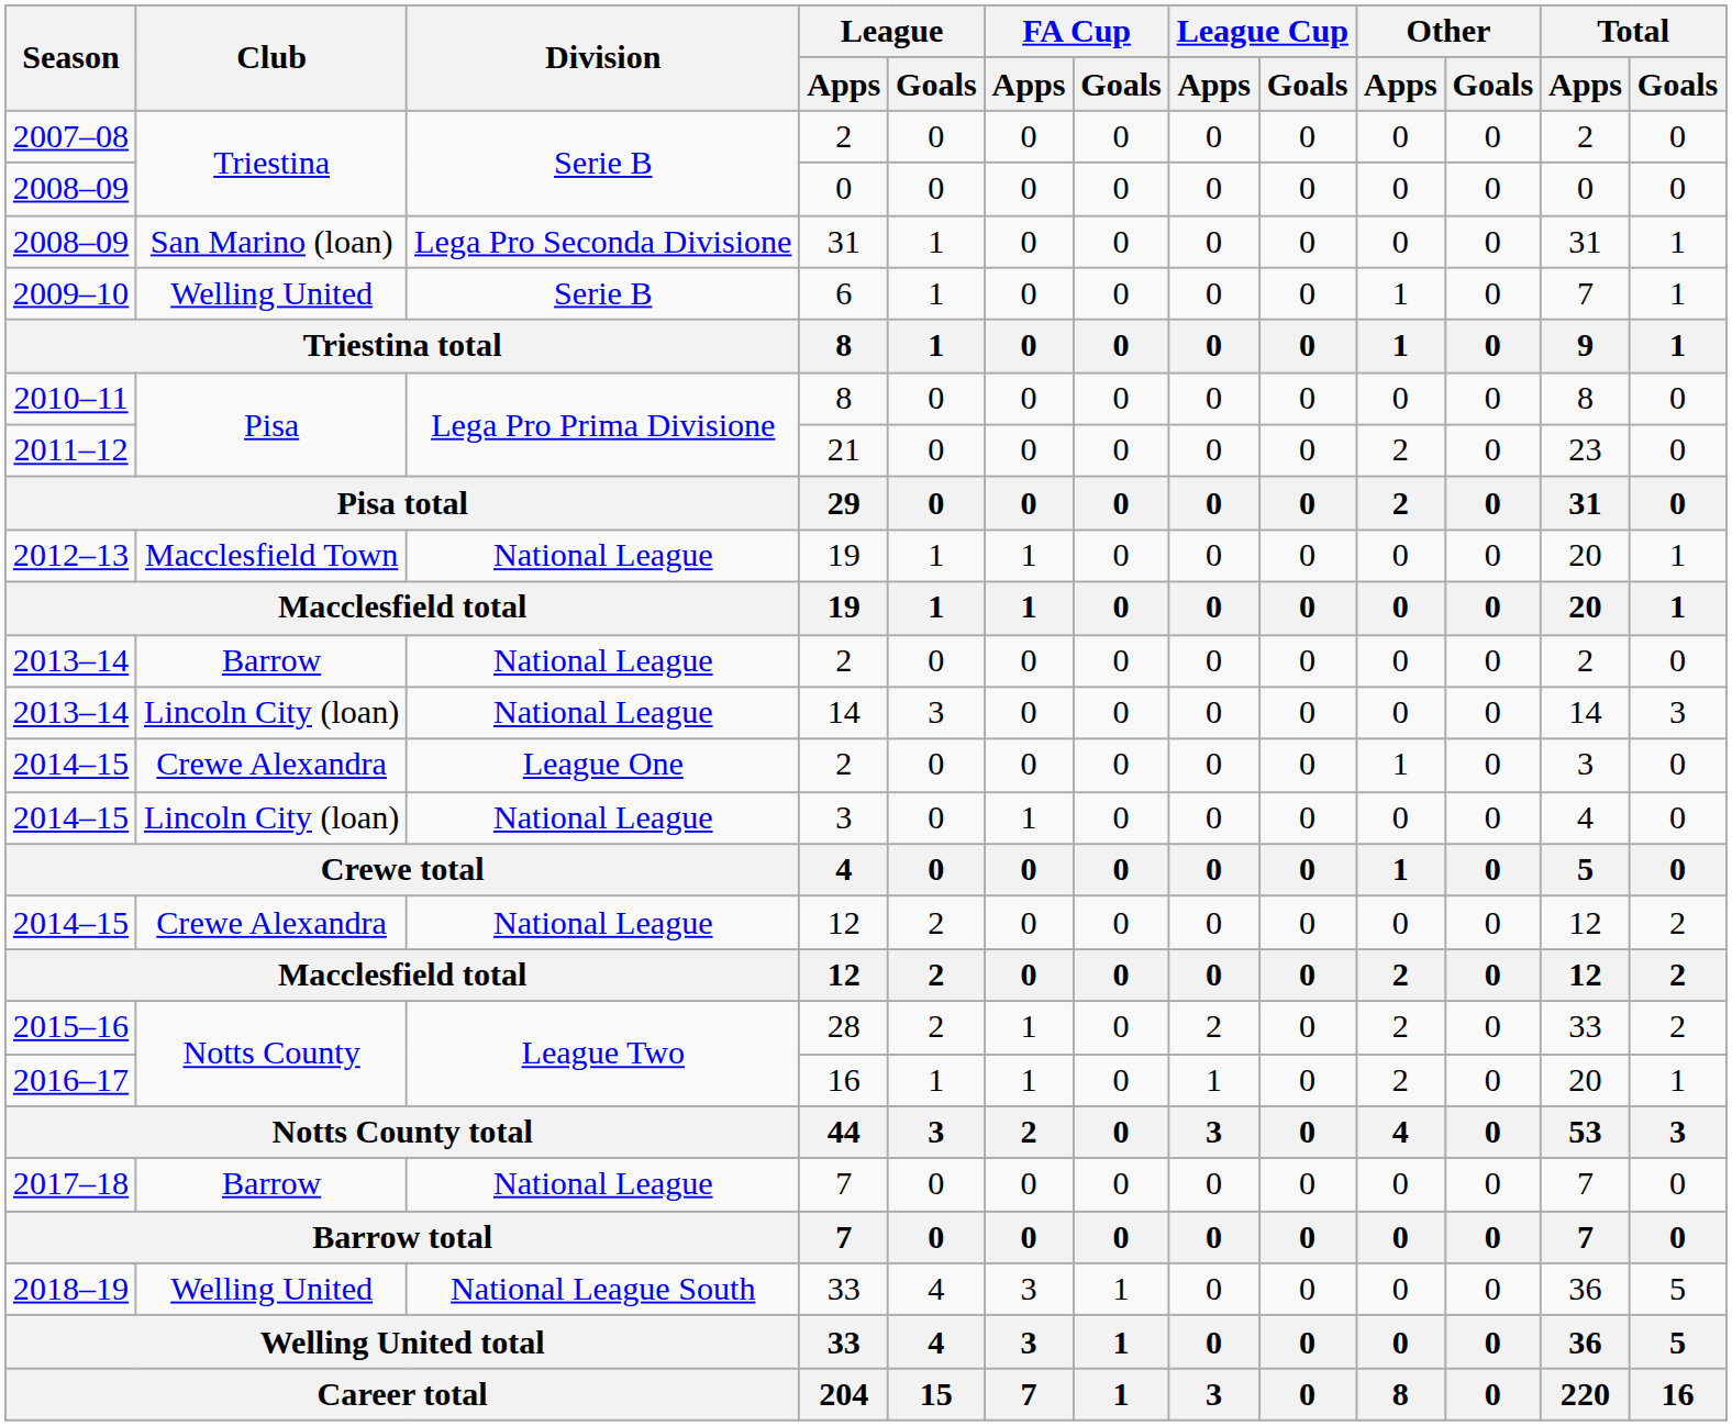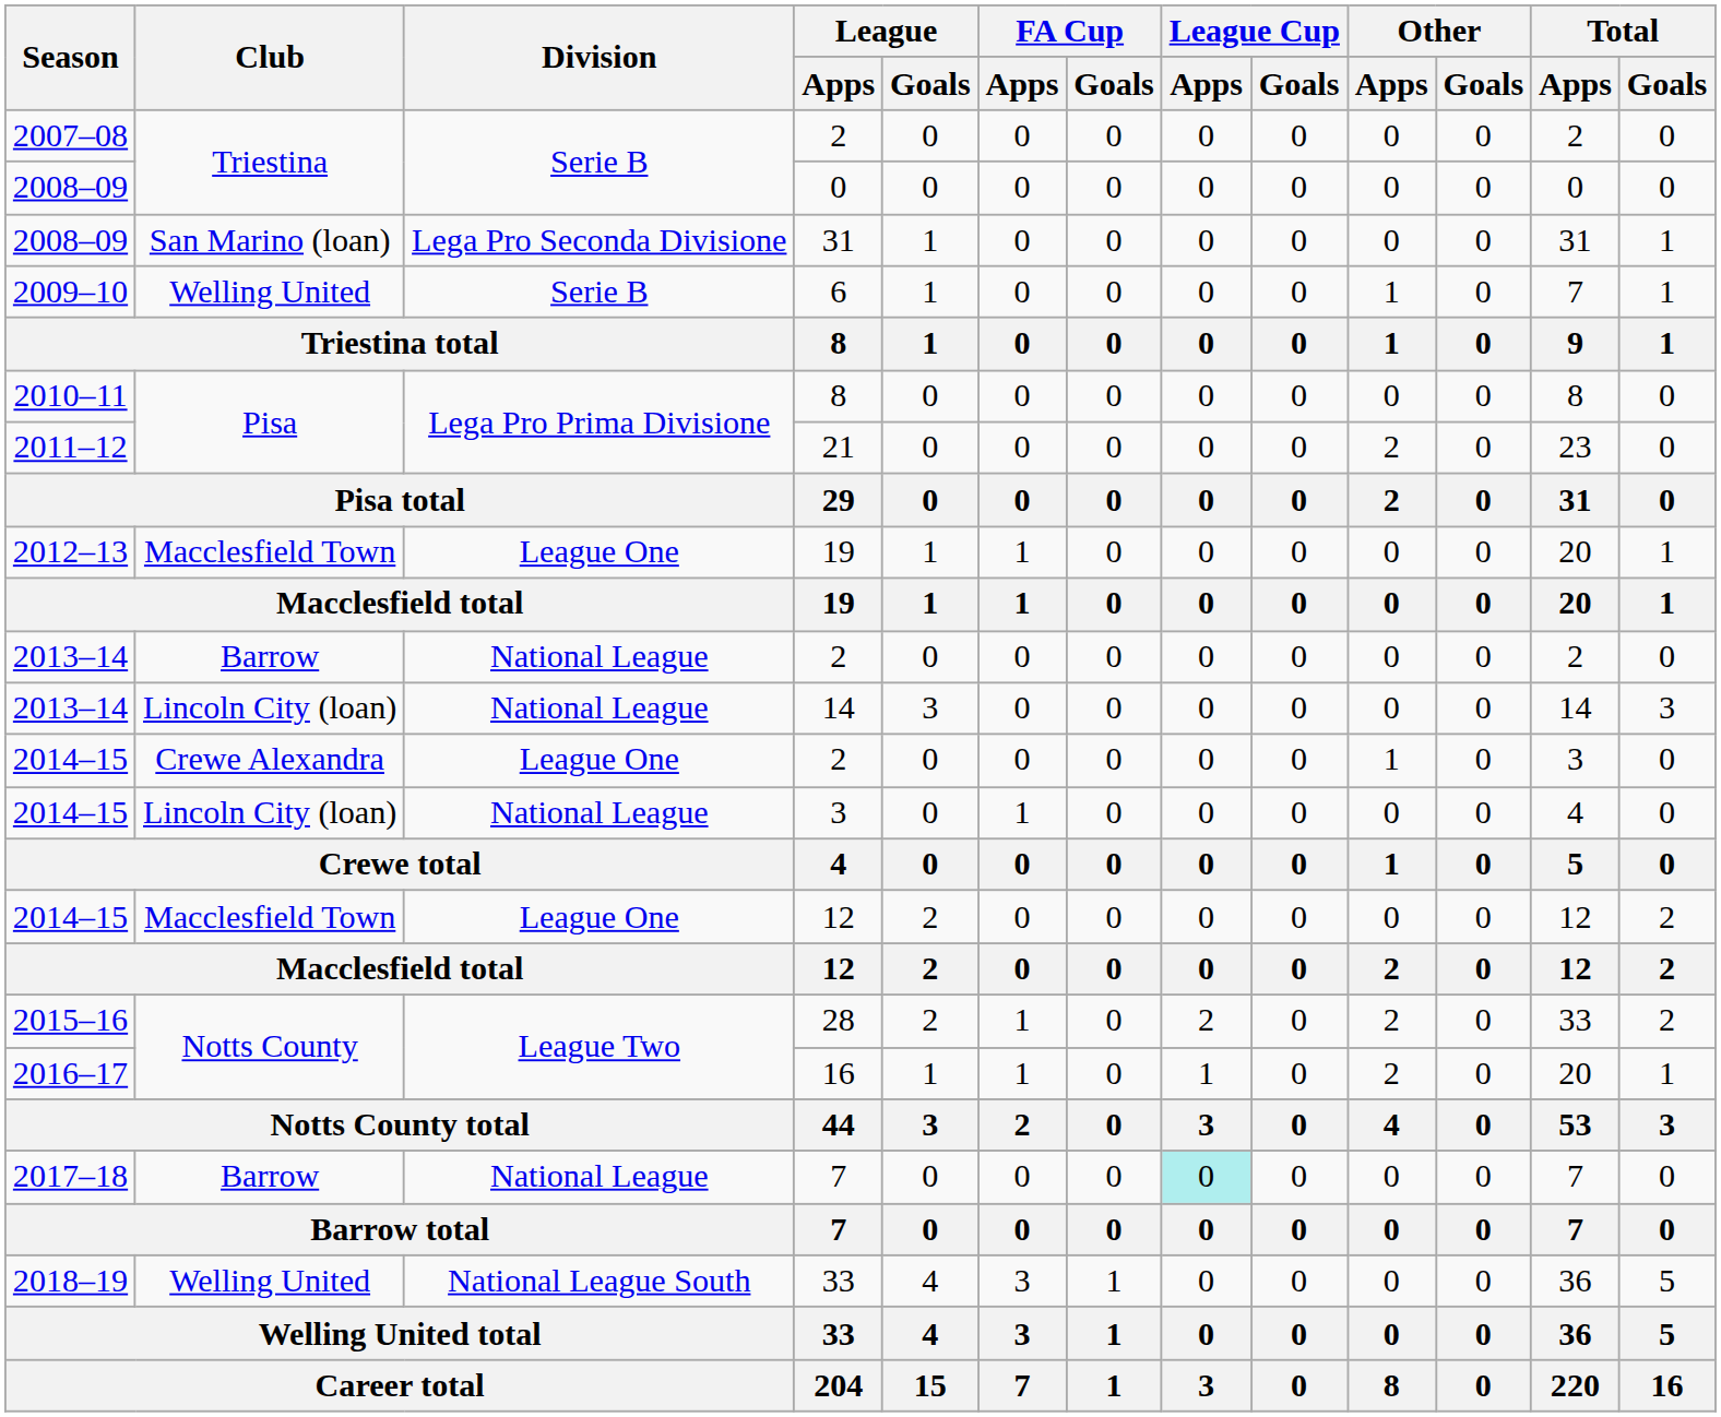 <table class="wikitable" style="text-align:center;">
 <tr>
 <th rowspan="2">Season</th>
 <th rowspan="2">Club</th>
 <th rowspan="2">Division</th>
 <th colspan="2">League</th>
 <th colspan="2"><a href='#'>FA Cup</a></th>
 <th colspan="2"><a href='#'>League Cup</a></th>
 <th colspan="2">Other</th>
 <th colspan="2">Total</th>
 </tr>
 <tr>
 <th>Apps</th>
 <th>Goals</th>
 <th>Apps</th>
 <th>Goals</th>
 <th>Apps</th>
 <th>Goals</th>
 <th>Apps</th>
 <th>Goals</th>
 <th>Apps</th>
 <th>Goals</th>
 </tr>
 <tr>
 <td><a href='#'>2007–08</a></td>
 <td rowspan="2"><a href='#'>Triestina</a></td>
 <td rowspan="2"><a href='#'>Serie B</a></td>
 <td>2</td>
 <td>0</td>
 <td>0</td>
 <td>0</td>
 <td>0</td>
 <td>0</td>
 <td>0</td>
 <td>0</td>
 <td>2</td>
 <td>0</td>
 </tr>
 <tr>
 <td><a href='#'>2008–09</a></td>
 <td>0</td>
 <td>0</td>
 <td>0</td>
 <td>0</td>
 <td>0</td>
 <td>0</td>
 <td>0</td>
 <td>0</td>
 <td>0</td>
 <td>0</td>
 </tr>
 <tr>
 <td><a href='#'>2008–09</a></td>
 <td><a href='#'>San Marino</a> (loan)</td>
 <td><a href='#'>Lega Pro Seconda Divisione</a></td>
 <td>31</td>
 <td>1</td>
 <td>0</td>
 <td>0</td>
 <td>0</td>
 <td>0</td>
 <td>0</td>
 <td>0</td>
 <td>31</td>
 <td>1</td>
 </tr>
 <tr>
 <td><a href='#'>2009–10</a></td>
 <td><a href='#'>Welling United</a></td>
 <td><a href='#'>Serie B</a></td>
 <td>6</td>
 <td>1</td>
 <td>0</td>
 <td>0</td>
 <td>0</td>
 <td>0</td>
 <td>1</td>
 <td>0</td>
 <td>7</td>
 <td>1</td>
 </tr>
 <tr>
 <th colspan="3">Triestina total</th>
 <th>8</th>
 <th>1</th>
 <th>0</th>
 <th>0</th>
 <th>0</th>
 <th>0</th>
 <th>1</th>
 <th>0</th>
 <th>9</th>
 <th>1</th>
 </tr>
 <tr>
 <td><a href='#'>2010–11</a></td>
 <td rowspan="2"><a href='#'>Pisa</a></td>
 <td rowspan="2"><a href='#'>Lega Pro Prima Divisione</a></td>
 <td>8</td>
 <td>0</td>
 <td>0</td>
 <td>0</td>
 <td>0</td>
 <td>0</td>
 <td>0</td>
 <td>0</td>
 <td>8</td>
 <td>0</td>
 </tr>
 <tr>
 <td><a href='#'>2011–12</a></td>
 <td>21</td>
 <td>0</td>
 <td>0</td>
 <td>0</td>
 <td>0</td>
 <td>0</td>
 <td>2</td>
 <td>0</td>
 <td>23</td>
 <td>0</td>
 </tr>
 <tr>
 <th colspan="3">Pisa total</th>
 <th>29</th>
 <th>0</th>
 <th>0</th>
 <th>0</th>
 <th>0</th>
 <th>0</th>
 <th>2</th>
 <th>0</th>
 <th>31</th>
 <th>0</th>
 </tr>
 <tr>
 <td><a href='#'>2012–13</a></td>
 <td><a href='#'>Macclesfield Town</a></td>
-<td><a href='#'>National League</a></td>
+<td><a href='#'>League One</a></td>
 <td>19</td>
 <td>1</td>
 <td>1</td>
 <td>0</td>
 <td>0</td>
 <td>0</td>
 <td>0</td>
 <td>0</td>
 <td>20</td>
 <td>1</td>
 </tr>
 <tr>
 <th colspan="3">Macclesfield total</th>
 <th>19</th>
 <th>1</th>
 <th>1</th>
 <th>0</th>
 <th>0</th>
 <th>0</th>
 <th>0</th>
 <th>0</th>
 <th>20</th>
 <th>1</th>
 </tr>
 <tr>
 <td><a href='#'>2013–14</a></td>
 <td><a href='#'>Barrow</a></td>
 <td><a href='#'>National League</a></td>
 <td>2</td>
 <td>0</td>
 <td>0</td>
 <td>0</td>
 <td>0</td>
 <td>0</td>
 <td>0</td>
 <td>0</td>
 <td>2</td>
 <td>0</td>
 </tr>
 <tr>
 <td><a href='#'>2013–14</a></td>
 <td><a href='#'>Lincoln City</a> (loan)</td>
 <td><a href='#'>National League</a></td>
 <td>14</td>
 <td>3</td>
 <td>0</td>
 <td>0</td>
 <td>0</td>
 <td>0</td>
 <td>0</td>
 <td>0</td>
 <td>14</td>
 <td>3</td>
 </tr>
 <tr>
 <td><a href='#'>2014–15</a></td>
 <td><a href='#'>Crewe Alexandra</a></td>
 <td><a href='#'>League One</a></td>
 <td>2</td>
 <td>0</td>
 <td>0</td>
 <td>0</td>
 <td>0</td>
 <td>0</td>
 <td>1</td>
 <td>0</td>
 <td>3</td>
 <td>0</td>
 </tr>
 <tr>
 <td><a href='#'>2014–15</a></td>
 <td><a href='#'>Lincoln City</a> (loan)</td>
 <td><a href='#'>National League</a></td>
 <td>3</td>
 <td>0</td>
 <td>1</td>
 <td>0</td>
 <td>0</td>
 <td>0</td>
 <td>0</td>
 <td>0</td>
 <td>4</td>
 <td>0</td>
 </tr>
 <tr>
 <th colspan="3">Crewe total</th>
 <th>4</th>
 <th>0</th>
 <th>0</th>
 <th>0</th>
 <th>0</th>
 <th>0</th>
 <th>1</th>
 <th>0</th>
 <th>5</th>
 <th>0</th>
 </tr>
 <tr>
 <td><a href='#'>2014–15</a></td>
-<td><a href='#'>Crewe Alexandra</a></td>
-<td><a href='#'>National League</a></td>
+<td><a href='#'>Macclesfield Town</a></td>
+<td><a href='#'>League One</a></td>
 <td>12</td>
 <td>2</td>
 <td>0</td>
 <td>0</td>
 <td>0</td>
 <td>0</td>
 <td>0</td>
 <td>0</td>
 <td>12</td>
 <td>2</td>
 </tr>
 <tr>
 <th colspan="3">Macclesfield total</th>
 <th>12</th>
 <th>2</th>
 <th>0</th>
 <th>0</th>
 <th>0</th>
 <th>0</th>
 <th>2</th>
 <th>0</th>
 <th>12</th>
 <th>2</th>
 </tr>
 <tr>
 <td><a href='#'>2015–16</a></td>
 <td rowspan="2"><a href='#'>Notts County</a></td>
 <td rowspan="2"><a href='#'>League Two</a></td>
 <td>28</td>
 <td>2</td>
 <td>1</td>
 <td>0</td>
 <td>2</td>
 <td>0</td>
 <td>2</td>
 <td>0</td>
 <td>33</td>
 <td>2</td>
 </tr>
 <tr>
 <td><a href='#'>2016–17</a></td>
 <td>16</td>
 <td>1</td>
 <td>1</td>
 <td>0</td>
 <td>1</td>
 <td>0</td>
 <td>2</td>
 <td>0</td>
 <td>20</td>
 <td>1</td>
 </tr>
 <tr>
 <th colspan="3">Notts County total</th>
 <th>44</th>
 <th>3</th>
 <th>2</th>
 <th>0</th>
 <th>3</th>
 <th>0</th>
 <th>4</th>
 <th>0</th>
 <th>53</th>
 <th>3</th>
 </tr>
 <tr>
 <td><a href='#'>2017–18</a></td>
 <td><a href='#'>Barrow</a></td>
 <td><a href='#'>National League</a></td>
 <td>7</td>
 <td>0</td>
 <td>0</td>
 <td>0</td>
-<td>0</td>
+<td style="background: paleturquoise;">0</td>
 <td>0</td>
 <td>0</td>
 <td>0</td>
 <td>7</td>
 <td>0</td>
 </tr>
 <tr>
 <th colspan="3">Barrow total</th>
 <th>7</th>
 <th>0</th>
 <th>0</th>
 <th>0</th>
 <th>0</th>
 <th>0</th>
 <th>0</th>
 <th>0</th>
 <th>7</th>
 <th>0</th>
 </tr>
 <tr>
 <td><a href='#'>2018–19</a></td>
 <td><a href='#'>Welling United</a></td>
 <td><a href='#'>National League South</a></td>
 <td>33</td>
 <td>4</td>
 <td>3</td>
 <td>1</td>
 <td>0</td>
 <td>0</td>
 <td>0</td>
 <td>0</td>
 <td>36</td>
 <td>5</td>
 </tr>
 <tr>
 <th colspan="3">Welling United total</th>
 <th>33</th>
 <th>4</th>
 <th>3</th>
 <th>1</th>
 <th>0</th>
 <th>0</th>
 <th>0</th>
 <th>0</th>
 <th>36</th>
 <th>5</th>
 </tr>
 <tr>
 <th colspan="3">Career total</th>
 <th>204</th>
 <th>15</th>
 <th>7</th>
 <th>1</th>
 <th>3</th>
 <th>0</th>
 <th>8</th>
 <th>0</th>
 <th>220</th>
 <th>16</th>
 </tr>
 </table>
